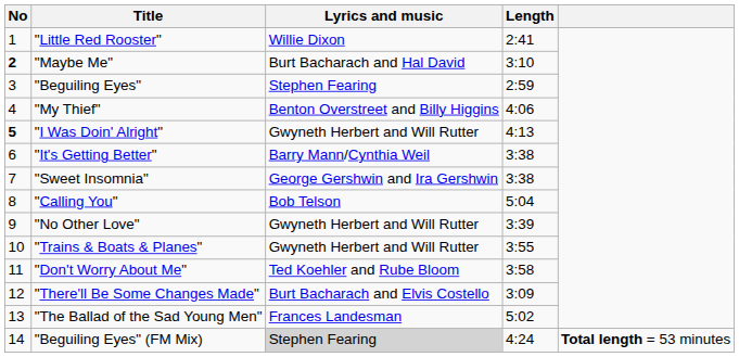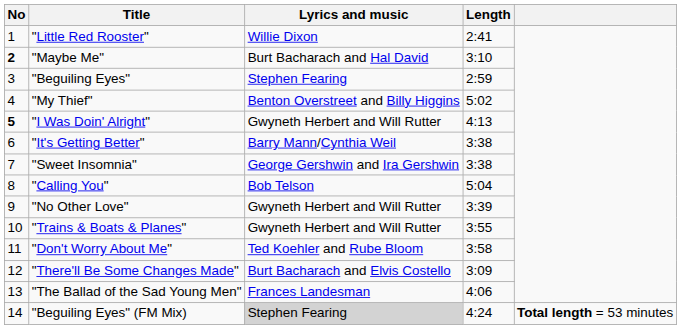 <table class="wikitable">
 <tr>
 <th>No</th>
 <th>Title</th>
 <th>Lyrics and music</th>
 <th>Length</th>
 <th></th>
 </tr>
 <tr>
 <td>1</td>
 <td>"<a href='#'>Little Red Rooster</a>"</td>
 <td><a href='#'>Willie Dixon</a></td>
 <td>2:41</td>
 </tr>
 <tr>
 <td><strong>2</strong></td>
 <td>"Maybe Me"</td>
 <td>Burt Bacharach and <a href='#'>Hal David</a></td>
 <td>3:10</td>
 </tr>
 <tr>
 <td>3</td>
 <td>"Beguiling Eyes"</td>
 <td><a href='#'>Stephen Fearing</a></td>
 <td>2:59</td>
 </tr>
 <tr>
 <td>4</td>
 <td>"My Thief"</td>
 <td><a href='#'>Benton Overstreet</a>  and <a href='#'>Billy Higgins</a></td>
-<td>4:06</td>
+<td>5:02</td>
 </tr>
 <tr>
 <td><strong>5</strong></td>
 <td>"<a href='#'>I Was Doin' Alright</a>"</td>
 <td>Gwyneth Herbert and Will Rutter</td>
 <td>4:13</td>
 </tr>
 <tr>
 <td>6</td>
 <td>"<a href='#'>It's Getting Better</a>"</td>
 <td><a href='#'>Barry Mann</a>/<a href='#'>Cynthia Weil</a></td>
 <td>3:38</td>
 </tr>
 <tr>
 <td>7</td>
 <td>"Sweet Insomnia"</td>
 <td><a href='#'>George Gershwin</a> and <a href='#'>Ira Gershwin</a></td>
 <td>3:38</td>
 </tr>
 <tr>
 <td>8</td>
 <td>"<a href='#'>Calling You</a>"</td>
 <td><a href='#'>Bob Telson</a></td>
 <td>5:04</td>
 </tr>
 <tr>
 <td>9</td>
 <td>"No Other Love"</td>
 <td>Gwyneth Herbert and Will Rutter</td>
 <td>3:39</td>
 </tr>
 <tr>
 <td>10</td>
 <td>"<a href='#'>Trains & Boats & Planes</a>"</td>
 <td>Gwyneth Herbert and Will Rutter</td>
 <td>3:55</td>
 </tr>
 <tr>
 <td>11</td>
 <td>"<a href='#'>Don't Worry About Me</a>"</td>
 <td><a href='#'>Ted Koehler</a> and <a href='#'>Rube Bloom</a></td>
 <td>3:58</td>
 </tr>
 <tr>
 <td>12</td>
 <td>"<a href='#'>There'll Be Some Changes Made</a>"</td>
 <td><a href='#'>Burt Bacharach</a> and <a href='#'>Elvis Costello</a></td>
 <td>3:09</td>
 </tr>
 <tr>
 <td>13</td>
 <td>"The Ballad of the Sad Young Men"</td>
 <td><a href='#'>Frances Landesman</a></td>
-<td>5:02</td>
+<td>4:06</td>
 </tr>
 <tr>
 <td>14</td>
 <td>"Beguiling Eyes" (FM Mix)</td>
 <td style="background: lightgrey;">Stephen Fearing</td>
 <td>4:24</td>
 <td><strong>Total length</strong> = 53 minutes</td>
 </tr>
 </table>
